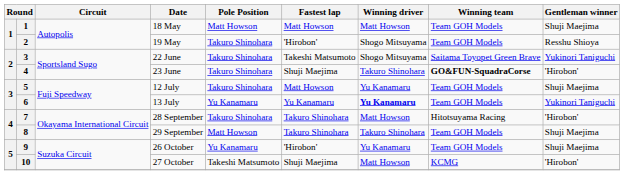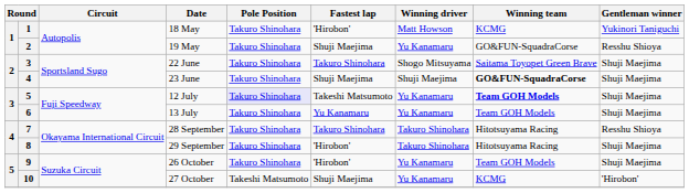 <table class="wikitable" style="font-size:85%">
 <tr>
 <th colspan="2">Round</th>
 <th>Circuit</th>
 <th>Date</th>
 <th>Pole Position</th>
 <th>Fastest lap</th>
 <th>Winning driver</th>
 <th>Winning team</th>
 <th>Gentleman winner</th>
 </tr>
 <tr>
 <th rowspan="2">1</th>
 <th>1</th>
 <td rowspan="2"><a href='#'>Autopolis</a></td>
 <td>18 May</td>
+<td> <a href='#'>Takuro Shinohara</a></td>
+<td> 'Hirobon'</td>
 <td> <a href='#'>Matt Howson</a></td>
-<td> <a href='#'>Matt Howson</a></td>
-<td> <a href='#'>Matt Howson</a></td>
-<td> <a href='#'>Team GOH Models</a></td>
-<td> Shuji Maejima</td>
+<td> <a href='#'>KCMG</a></td>
+<td> <a href='#'>Yukinori Taniguchi</a></td>
 </tr>
 <tr>
 <th>2</th>
 <td>19 May</td>
 <td> <a href='#'>Takuro Shinohara</a></td>
-<td> 'Hirobon'</td>
-<td> Shogo Mitsuyama</td>
-<td> <a href='#'>Team GOH Models</a></td>
+<td> Shuji Maejima</td>
+<td> <a href='#'>Yu Kanamaru</a></td>
+<td> GO&FUN-SquadraCorse</td>
 <td> Resshu Shioya</td>
 </tr>
 <tr>
 <th rowspan="2">2</th>
 <th>3</th>
 <td rowspan="2"><a href='#'>Sportsland Sugo</a></td>
 <td>22 June</td>
 <td> <a href='#'>Takuro Shinohara</a></td>
-<td> Takeshi Matsumoto</td>
+<td> <a href='#'>Takuro Shinohara</a></td>
 <td> Shogo Mitsuyama</td>
 <td> <a href='#'>Saitama Toyopet Green Brave</a></td>
-<td> <a href='#'>Yukinori Taniguchi</a></td>
+<td> Shuji Maejima</td>
 </tr>
 <tr>
 <th>4</th>
 <td>23 June</td>
 <td> <a href='#'>Takuro Shinohara</a></td>
 <td> Shuji Maejima</td>
-<td> <a href='#'>Takuro Shinohara</a></td>
+<td> Shuji Maejima</td>
 <td><strong> GO&FUN-SquadraCorse</strong></td>
-<td> 'Hirobon'</td>
+<td> Shuji Maejima</td>
 </tr>
 <tr>
 <th rowspan="2">3</th>
 <th>5</th>
 <td rowspan="2"><a href='#'>Fuji Speedway</a></td>
 <td>12 July</td>
-<td> <a href='#'>Takuro Shinohara</a></td>
-<td> <a href='#'>Matt Howson</a></td>
+<td style="background: lavender;"> <a href='#'>Takuro Shinohara</a></td>
+<td> Takeshi Matsumoto</td>
 <td> <a href='#'>Yu Kanamaru</a></td>
-<td> <a href='#'>Team GOH Models</a></td>
+<td><strong> <a href='#'>Team GOH Models</a></strong></td>
 <td> Shuji Maejima</td>
 </tr>
 <tr>
 <th>6</th>
 <td>13 July</td>
+<td> <a href='#'>Takuro Shinohara</a></td>
 <td> <a href='#'>Yu Kanamaru</a></td>
 <td> <a href='#'>Yu Kanamaru</a></td>
-<td><strong> <a href='#'>Yu Kanamaru</a></strong></td>
 <td> <a href='#'>Team GOH Models</a></td>
-<td> <a href='#'>Yukinori Taniguchi</a></td>
+<td> Shuji Maejima</td>
 </tr>
 <tr>
 <th rowspan="2">4</th>
 <th>7</th>
 <td rowspan="2"><a href='#'>Okayama International Circuit</a></td>
 <td>28 September</td>
 <td> <a href='#'>Takuro Shinohara</a></td>
 <td> <a href='#'>Takuro Shinohara</a></td>
-<td> <a href='#'>Matt Howson</a></td>
+<td> <a href='#'>Takuro Shinohara</a></td>
 <td> Hitotsuyama Racing</td>
-<td> 'Hirobon'</td>
+<td> Resshu Shioya</td>
 </tr>
 <tr>
 <th>8</th>
 <td>29 September</td>
-<td> <a href='#'>Matt Howson</a></td>
 <td> <a href='#'>Takuro Shinohara</a></td>
+<td> 'Hirobon'</td>
 <td> <a href='#'>Takuro Shinohara</a></td>
-<td> <a href='#'>Team GOH Models</a></td>
+<td> Hitotsuyama Racing</td>
 <td> Shuji Maejima</td>
 </tr>
 <tr>
 <th rowspan="2">5</th>
 <th>9</th>
 <td rowspan="2"><a href='#'>Suzuka Circuit</a></td>
 <td>26 October</td>
-<td> <a href='#'>Yu Kanamaru</a></td>
+<td> <a href='#'>Takuro Shinohara</a></td>
 <td> 'Hirobon'</td>
 <td> <a href='#'>Yu Kanamaru</a></td>
 <td> <a href='#'>Team GOH Models</a></td>
 <td> Shuji Maejima</td>
 </tr>
 <tr>
 <th>10</th>
 <td>27 October</td>
 <td> Takeshi Matsumoto</td>
 <td> Shuji Maejima</td>
-<td> <a href='#'>Matt Howson</a></td>
+<td> <a href='#'>Yu Kanamaru</a></td>
 <td> <a href='#'>KCMG</a></td>
 <td> 'Hirobon'</td>
 </tr>
 <tr>
 </tr>
 </table>
